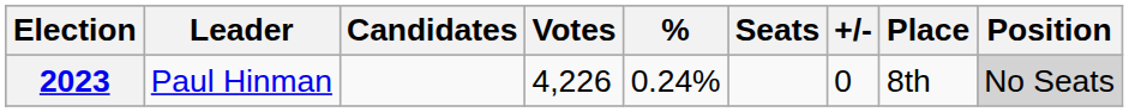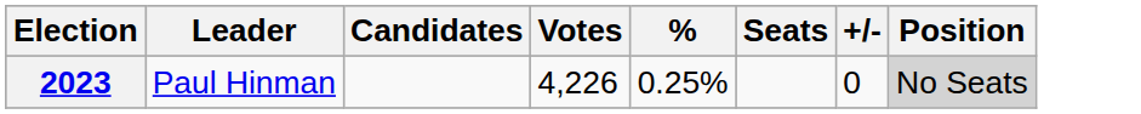 <table class="wikitable" style="text-align: left;">
 <tr>
 <th>Election</th>
 <th>Leader</th>
 <th>Candidates</th>
 <th>Votes</th>
 <th>%</th>
 <th>Seats</th>
 <th>+/-</th>
-<th>Place</th>
 <th>Position</th>
 </tr>
 <tr>
 <th><a href='#'>2023</a></th>
 <td><a href='#'>Paul Hinman</a></td>
 <td></td>
 <td>4,226</td>
-<td>0.24%</td>
+<td>0.25%</td>
 <td></td>
 <td> 0</td>
-<td>8th</td>
 <td style="background: lightgrey;">No Seats</td>
 </tr>
 </table>
